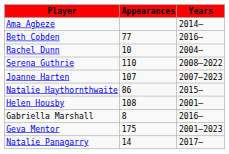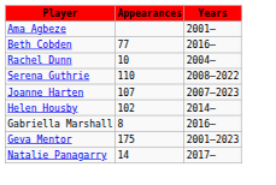 <table class="wikitable collapsible" border="1">
 <tr>
 <th style="background:red;"><span>Player</span></th>
 <th style="background:red;"><span>Appearances</span></th>
 <th style="background:red;"><span>Years</span></th>
 </tr>
 <tr>
 <td><a href='#'>Ama Agbeze</a></td>
 <td></td>
-<td>2014–</td>
+<td>2001–</td>
 </tr>
 <tr>
 <td><a href='#'>Beth Cobden</a></td>
 <td>77</td>
 <td>2016–</td>
 </tr>
 <tr>
 <td><a href='#'>Rachel Dunn</a></td>
 <td>10</td>
 <td>2004–</td>
 </tr>
 <tr>
 <td><a href='#'>Serena Guthrie</a></td>
 <td>110</td>
 <td>2008–2022</td>
 </tr>
 <tr>
 <td><a href='#'>Joanne Harten</a></td>
 <td>107</td>
 <td>2007–2023</td>
 </tr>
 <tr>
-<td><a href='#'>Natalie Haythornthwaite</a></td>
-<td>86</td>
-<td>2015–</td>
-</tr>
-<tr>
 <td><a href='#'>Helen Housby</a></td>
-<td>108</td>
-<td>2001–</td>
+<td>102</td>
+<td>2014–</td>
 </tr>
 <tr>
 <td>Gabriella Marshall</td>
 <td>8</td>
 <td>2016–</td>
 </tr>
 <tr>
 <td><a href='#'>Geva Mentor</a></td>
 <td>175</td>
 <td>2001–2023</td>
 </tr>
 <tr>
 <td><a href='#'>Natalie Panagarry</a></td>
 <td>14</td>
 <td>2017–</td>
 </tr>
 </table>
